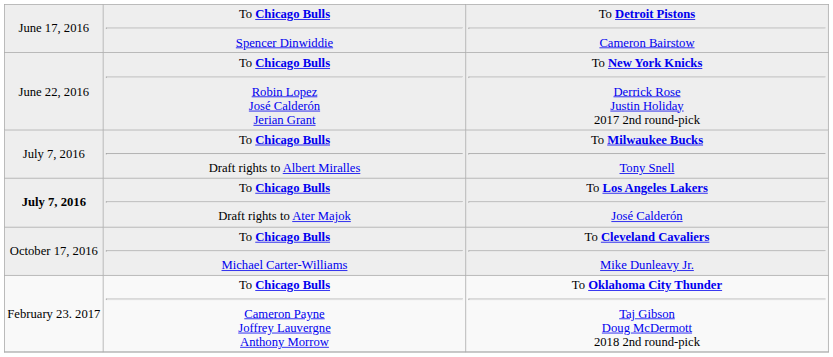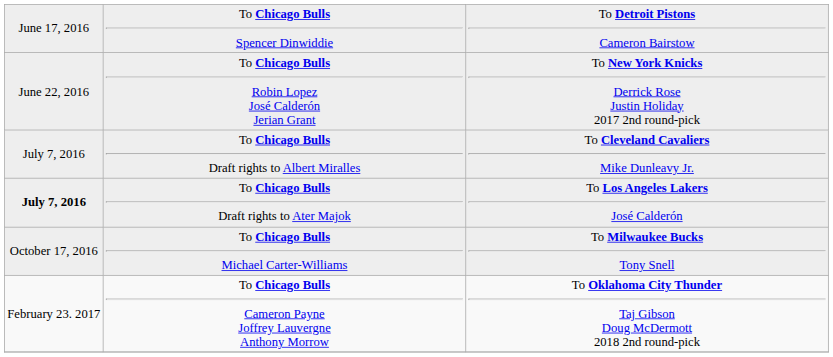 <table class="wikitable sortable sortable" style="text-align: center">
 <tr style="background:#eee;">
 <td style="width:12%">June 17, 2016</td>
 <td style="width:44%; vertical-align:top;">To <strong><a href='#'>Chicago Bulls</a></strong><hr><a href='#'>Spencer Dinwiddie</a></td>
 <td style="width:44%; vertical-align:top;">To <strong><a href='#'>Detroit Pistons</a></strong><hr><a href='#'>Cameron Bairstow</a></td>
 </tr>
 <tr style="background:#eee;">
 <td style="width:12%">June 22, 2016</td>
 <td style="width:44%; vertical-align:top;">To <strong><a href='#'>Chicago Bulls</a></strong><hr><a href='#'>Robin Lopez</a><br><a href='#'>José Calderón</a><br><a href='#'>Jerian Grant</a></td>
 <td style="width:44%; vertical-align:top;">To <strong><a href='#'>New York Knicks</a></strong><hr><a href='#'>Derrick Rose</a><br><a href='#'>Justin Holiday</a><br>2017 2nd round-pick</td>
 </tr>
 <tr style="background:#eee;">
 <td style="width:12%">July 7, 2016</td>
 <td style="width:44%; vertical-align:top;">To <strong><a href='#'>Chicago Bulls</a></strong><hr>Draft rights to <a href='#'>Albert Miralles</a></td>
-<td style="width:44%; vertical-align:top;">To <strong><a href='#'>Milwaukee Bucks</a></strong><hr><a href='#'>Tony Snell</a></td>
+<td style="width:44%; vertical-align:top;">To <strong><a href='#'>Cleveland Cavaliers</a></strong><hr><a href='#'>Mike Dunleavy Jr.</a></td>
 </tr>
 <tr style="background:#eee;">
 <td style="width:12%"><strong>July 7, 2016</strong></td>
 <td style="width:44%; vertical-align:top;">To <strong><a href='#'>Chicago Bulls</a></strong><hr>Draft rights to <a href='#'>Ater Majok</a></td>
 <td style="width:44%; vertical-align:top;">To <strong><a href='#'>Los Angeles Lakers</a></strong><hr><a href='#'>José Calderón</a></td>
 </tr>
 <tr style="background:#eee;">
 <td style="width:12%">October 17, 2016</td>
 <td style="width:44%; vertical-align:top;">To <strong><a href='#'>Chicago Bulls</a></strong><hr><a href='#'>Michael Carter-Williams</a></td>
-<td style="width:44%; vertical-align:top;">To <strong><a href='#'>Cleveland Cavaliers</a></strong><hr><a href='#'>Mike Dunleavy Jr.</a></td>
+<td style="width:44%; vertical-align:top;">To <strong><a href='#'>Milwaukee Bucks</a></strong><hr><a href='#'>Tony Snell</a></td>
 </tr>
 <tr>
 <td>February 23. 2017</td>
 <td>To <strong><a href='#'>Chicago Bulls</a></strong><hr><a href='#'>Cameron Payne</a><br><a href='#'>Joffrey Lauvergne</a><br><a href='#'>Anthony Morrow</a></td>
 <td>To <strong><a href='#'>Oklahoma City Thunder</a></strong><hr><a href='#'>Taj Gibson</a><br><a href='#'>Doug McDermott</a><br>2018 2nd round-pick</td>
 </tr>
 <tr style="background:#eee;">
 </tr>
 </table>
